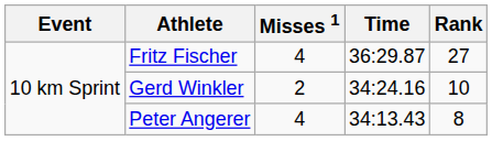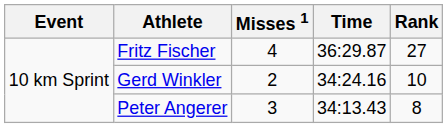 <table class="wikitable" style="font-size:90%">
 <tr>
 <th>Event</th>
 <th>Athlete</th>
 <th>Misses <sup>1</sup></th>
 <th>Time</th>
 <th>Rank</th>
 </tr>
 <tr>
 <td rowspan="3">10 km Sprint</td>
 <td><a href='#'>Fritz Fischer</a></td>
 <td align="center">4</td>
 <td align="center">36:29.87</td>
 <td align="center">27</td>
 </tr>
 <tr>
 <td><a href='#'>Gerd Winkler</a></td>
 <td align="center">2</td>
 <td align="center">34:24.16</td>
 <td align="center">10</td>
 </tr>
 <tr>
 <td><a href='#'>Peter Angerer</a></td>
-<td align="center">4</td>
+<td align="center">3</td>
 <td align="center">34:13.43</td>
 <td align="center">8</td>
 </tr>
 </table>
